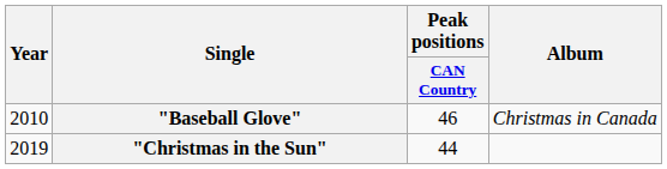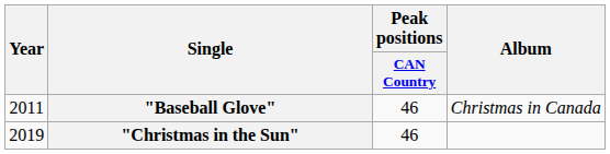 <table class="wikitable plainrowheaders" style="text-align:center;">
 <tr>
 <th rowspan="2">Year</th>
 <th rowspan="2" style="width:18em;">Single</th>
 <th colspan="1">Peak positions</th>
 <th rowspan="2">Album</th>
 </tr>
 <tr style="font-size:smaller;">
 <th style="width:4em;"><a href='#'>CAN Country</a><br></th>
 </tr>
 <tr>
-<td>2010</td>
+<td>2011</td>
 <th scope="row">"Baseball Glove"</th>
 <td>46</td>
 <td align="left"><em>Christmas in Canada</em></td>
 </tr>
 <tr>
 <td>2019</td>
 <th scope="row">"Christmas in the Sun"</th>
-<td>44</td>
+<td>46</td>
 <td></td>
 </tr>
 </table>
